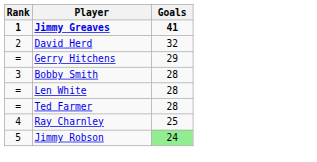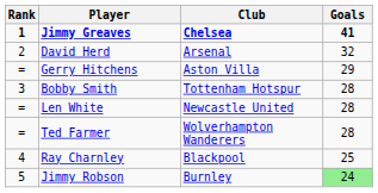 <table class="wikitable" style="text-align: left;">
 <tr>
 <th width=20>Rank</th>
 <th width=155>Player</th>
+<th width=155>Club</th>
 <th width=50>Goals</th>
 </tr>
 <tr>
 <td align=center><strong>1</strong></td>
 <td><strong> <a href='#'>Jimmy Greaves</a> </strong></td>
+<td><strong> <a href='#'>Chelsea</a> </strong></td>
 <td align=center><strong>41</strong></td>
 </tr>
 <tr>
 <td align=center>2</td>
 <td><a href='#'>David Herd</a></td>
+<td><a href='#'>Arsenal</a></td>
 <td align=center>32</td>
 </tr>
 <tr>
 <td align=center>=</td>
 <td><a href='#'>Gerry Hitchens</a></td>
+<td><a href='#'>Aston Villa</a></td>
 <td align=center>29</td>
 </tr>
 <tr>
 <td align=center>3</td>
 <td><a href='#'>Bobby Smith</a></td>
+<td><a href='#'>Tottenham Hotspur</a></td>
 <td align=center>28</td>
 </tr>
 <tr>
 <td align=center>=</td>
 <td><a href='#'>Len White</a></td>
+<td><a href='#'>Newcastle United</a></td>
 <td align=center>28</td>
 </tr>
 <tr>
 <td align=center>=</td>
 <td><a href='#'>Ted Farmer</a></td>
+<td><a href='#'>Wolverhampton Wanderers</a></td>
 <td align=center>28</td>
 </tr>
 <tr>
 <td align=center>4</td>
 <td><a href='#'>Ray Charnley</a></td>
+<td><a href='#'>Blackpool</a></td>
 <td align=center>25</td>
 </tr>
 <tr>
 <td align=center>5</td>
 <td><a href='#'>Jimmy Robson</a></td>
+<td><a href='#'>Burnley</a></td>
 <td align=center style="background: lightgreen;">24</td>
 </tr>
 </table>
